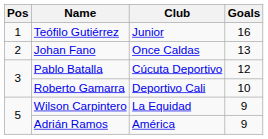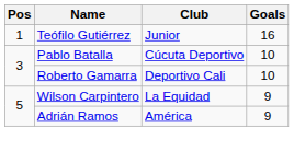 <table class="wikitable" border="1">
 <tr>
 <th width="23">Pos</th>
 <th>Name</th>
 <th>Club</th>
 <th>Goals</th>
 </tr>
 <tr>
 <td align="center">1</td>
 <td> <a href='#'>Teófilo Gutiérrez</a></td>
 <td><a href='#'>Junior</a></td>
 <td align="center">16</td>
 </tr>
 <tr>
-<td align="center">2</td>
-<td> <a href='#'>Johan Fano</a></td>
-<td><a href='#'>Once Caldas</a></td>
-<td align="center">13</td>
-</tr>
-<tr>
 <td align="center" rowspan="2">3</td>
 <td> <a href='#'>Pablo Batalla</a></td>
 <td><a href='#'>Cúcuta Deportivo</a></td>
-<td align="center">12</td>
+<td align="center">10</td>
 </tr>
 <tr>
 <td> <a href='#'>Roberto Gamarra</a></td>
 <td><a href='#'>Deportivo Cali</a></td>
 <td align="center">10</td>
 </tr>
 <tr>
 <td align="center" rowspan="2">5</td>
 <td> <a href='#'>Wilson Carpintero</a></td>
 <td><a href='#'>La Equidad</a></td>
 <td align="center">9</td>
 </tr>
 <tr>
 <td> <a href='#'>Adrián Ramos</a></td>
 <td><a href='#'>América</a></td>
 <td align="center">9</td>
 </tr>
 </table>
